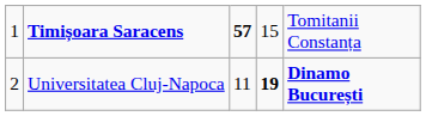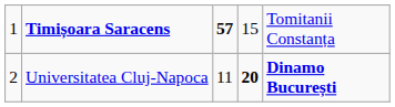 <table class="wikitable gauche" cellpadding="0" cellspacing="0" style="font-size:90%;">
 <tr>
 <td>1</td>
 <td><strong><a href='#'>Timișoara Saracens</a></strong></td>
 <td><strong>57</strong></td>
 <td>15</td>
 <td width="100"><a href='#'>Tomitanii Constanța</a></td>
 </tr>
 <tr>
 <td>2</td>
 <td><a href='#'>Universitatea Cluj-Napoca</a></td>
 <td>11</td>
-<td><strong>19</strong></td>
+<td><strong>20</strong></td>
 <td><strong><a href='#'>Dinamo București</a></strong></td>
 </tr>
 </table>
